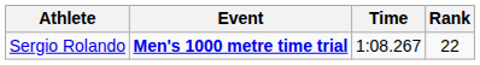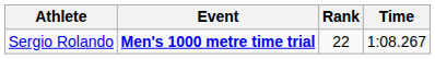 <table class=wikitable style="font-size:90%">
 <tr>
 <th>Athlete</th>
 <th>Event</th>
+<th>Rank</th>
 <th>Time</th>
-<th>Rank</th>
 </tr>
 <tr>
 <td><a href='#'>Sergio Rolando</a></td>
 <td><strong><a href='#'>Men's 1000 metre time trial</a></strong></td>
+<td align=center>22</td>
 <td align=center>1:08.267</td>
-<td align=center>22</td>
 </tr>
 </table>
